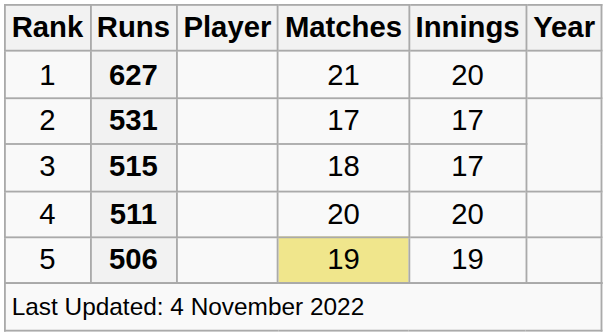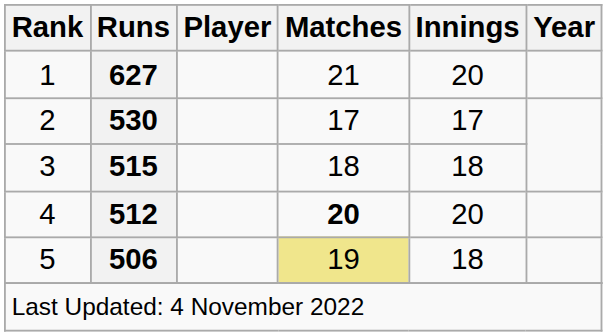 <table class="wikitable plainrowheaders sortable">
 <tr>
 <th scope=col>Rank</th>
 <th scope=col>Runs</th>
 <th scope=col>Player</th>
 <th scope=col>Matches</th>
 <th scope=col>Innings</th>
 <th scope=col>Year</th>
 </tr>
 <tr>
 <td align=center>1</td>
 <th scope=row style=text-align:center;>627</th>
 <td></td>
 <td align=center>21</td>
 <td align=center>20</td>
 <td></td>
 </tr>
 <tr>
 <td align=center>2</td>
-<th scope=row style=text-align:center;>531</th>
+<th scope=row style=text-align:center;>530</th>
 <td></td>
 <td align=center>17</td>
 <td align=center>17</td>
 <td rowspan=2></td>
 </tr>
 <tr>
 <td align=center>3</td>
 <th scope=row style=text-align:center;>515</th>
 <td></td>
 <td align=center>18</td>
-<td align=center>17</td>
+<td align=center>18</td>
 </tr>
 <tr>
 <td align=center>4</td>
-<th scope=row style=text-align:center;>511</th>
+<th scope=row style=text-align:center;>512</th>
 <td></td>
-<td align=center>20</td>
+<td align=center><strong>20</strong></td>
 <td align=center>20</td>
 <td></td>
 </tr>
 <tr>
 <td align=center>5</td>
 <th scope=row style=text-align:center;>506</th>
 <td></td>
 <td align=center style="background: khaki;">19</td>
-<td align=center>19</td>
+<td align=center>18</td>
 <td></td>
 </tr>
 <tr>
 </tr>
 <tr class=sortbottom>
 <td colspan=6><small>Last Updated: 4 November 2022</small></td>
 </tr>
 </table>
